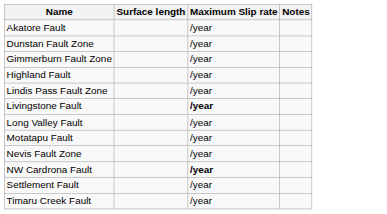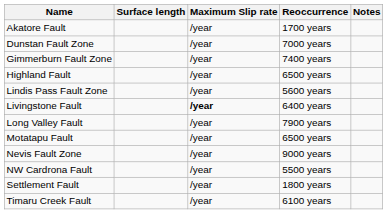 <table class="wikitable sortable">
 <tr>
 <th>Name</th>
 <th>Surface length</th>
 <th>Maximum Slip rate</th>
+<th>Reoccurrence</th>
 <th>Notes</th>
 </tr>
 <tr>
 <td>Akatore Fault</td>
 <td></td>
 <td>/year</td>
+<td>1700 years</td>
 <td></td>
 </tr>
 <tr>
 <td>Dunstan Fault Zone</td>
 <td></td>
 <td>/year</td>
+<td>7000 years</td>
 <td></td>
 </tr>
 <tr>
 <td>Gimmerburn Fault Zone</td>
 <td></td>
 <td>/year</td>
+<td>7400 years</td>
 <td></td>
 </tr>
 <tr>
 <td>Highland Fault</td>
 <td></td>
 <td>/year</td>
+<td>6500 years</td>
 <td></td>
 </tr>
 <tr>
 <td>Lindis Pass Fault Zone</td>
 <td></td>
 <td>/year</td>
+<td>5600 years</td>
 <td></td>
 </tr>
 <tr>
 <td>Livingstone Fault</td>
 <td></td>
 <td><strong>/year</strong></td>
+<td>6400 years</td>
 <td></td>
 </tr>
 <tr>
 <td>Long Valley Fault</td>
 <td></td>
 <td>/year</td>
+<td>7900 years</td>
 <td></td>
 </tr>
 <tr>
 <td>Motatapu Fault</td>
 <td></td>
 <td>/year</td>
+<td>6500 years</td>
 <td></td>
 </tr>
 <tr>
 <td>Nevis Fault Zone</td>
 <td></td>
 <td>/year</td>
+<td>9000 years</td>
 <td></td>
 </tr>
 <tr>
 <td>NW Cardrona Fault</td>
 <td></td>
-<td><strong>/year</strong></td>
+<td>/year</td>
+<td>5500 years</td>
 <td></td>
 </tr>
 <tr>
 <td>Settlement Fault</td>
 <td></td>
 <td>/year</td>
+<td>1800 years</td>
 <td></td>
 </tr>
 <tr>
 <td>Timaru Creek Fault</td>
 <td></td>
 <td>/year</td>
+<td>6100 years</td>
 <td></td>
 </tr>
 </table>
